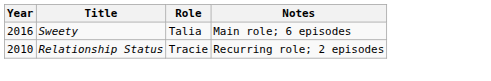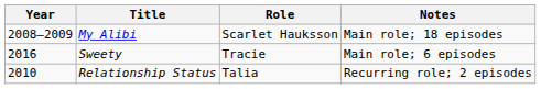 <table class="wikitable sortable">
 <tr>
 <th>Year</th>
 <th>Title</th>
 <th>Role</th>
 <th class="unsortable">Notes</th>
 </tr>
 <tr>
+<td>2008–2009</td>
+<td><em><a href='#'>My Alibi</a></em></td>
+<td>Scarlet Hauksson</td>
+<td>Main role; 18 episodes</td>
+</tr>
+<tr>
 <td>2016</td>
 <td><em>Sweety</em></td>
-<td>Talia</td>
+<td>Tracie</td>
 <td>Main role; 6 episodes</td>
 </tr>
 <tr>
 <td>2010</td>
 <td><em>Relationship Status</em></td>
-<td>Tracie</td>
+<td>Talia</td>
 <td>Recurring role; 2 episodes</td>
 </tr>
 </table>
